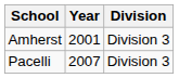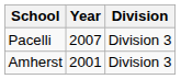 <table class="wikitable">
 <tr>
 <th>School</th>
 <th>Year</th>
 <th>Division</th>
 </tr>
 <tr>
+<td>Pacelli</td>
+<td>2007</td>
+<td>Division 3</td>
+</tr>
+<tr>
 <td>Amherst</td>
 <td>2001</td>
 <td>Division 3</td>
 </tr>
-<tr>
-<td>Pacelli</td>
-<td>2007</td>
-<td>Division 3</td>
-</tr>
 </table>
